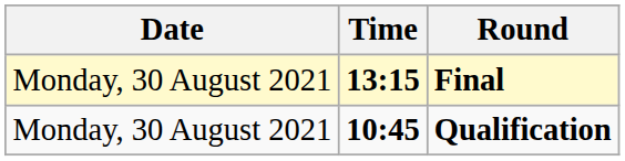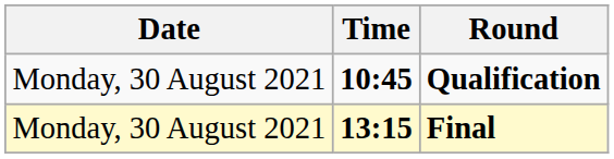 <table class="wikitable">
 <tr>
 <th>Date</th>
 <th>Time</th>
 <th>Round</th>
 </tr>
+<tr>
+<td>Monday, 30 August 2021</td>
+<td><strong>10:45</strong></td>
+<td><strong>Qualification</strong></td>
+</tr>
 <tr style=background:lemonchiffon>
 <td>Monday, 30 August 2021</td>
 <td><strong>13:15</strong></td>
 <td><strong>Final</strong></td>
 </tr>
-<tr>
-<td>Monday, 30 August 2021</td>
-<td><strong>10:45</strong></td>
-<td><strong>Qualification</strong></td>
-</tr>
 </table>
